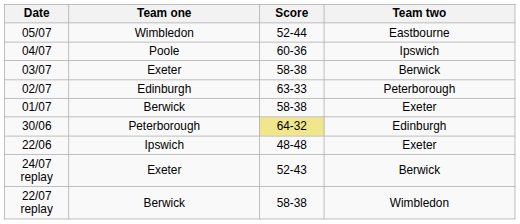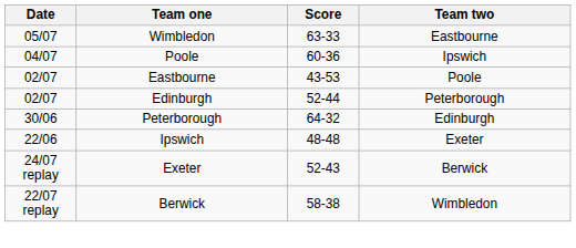 <table class="wikitable" style="text-align: center">
 <tr>
 <th width=80>Date</th>
 <th width=250>Team one</th>
 <th width=80>Score</th>
 <th width=250>Team two</th>
 </tr>
 <tr>
 <td>05/07</td>
 <td>Wimbledon</td>
-<td>52-44</td>
+<td>63-33</td>
 <td>Eastbourne</td>
 </tr>
 <tr>
 <td>04/07</td>
 <td>Poole</td>
 <td>60-36</td>
 <td>Ipswich</td>
 </tr>
 <tr>
-<td>03/07</td>
-<td>Exeter</td>
-<td>58-38</td>
-<td>Berwick</td>
+<td>02/07</td>
+<td>Eastbourne</td>
+<td>43-53</td>
+<td>Poole</td>
 </tr>
 <tr>
 <td>02/07</td>
 <td>Edinburgh</td>
-<td>63-33</td>
+<td>52-44</td>
 <td>Peterborough</td>
-</tr>
-<tr>
-<td>01/07</td>
-<td>Berwick</td>
-<td>58-38</td>
-<td>Exeter</td>
 </tr>
 <tr>
 <td>30/06</td>
 <td>Peterborough</td>
-<td style="background: khaki;">64-32</td>
+<td>64-32</td>
 <td>Edinburgh</td>
 </tr>
 <tr>
 <td>22/06</td>
 <td>Ipswich</td>
 <td>48-48</td>
 <td>Exeter</td>
 </tr>
 <tr>
 <td>24/07<br>replay</td>
 <td>Exeter</td>
 <td>52-43</td>
 <td>Berwick</td>
 </tr>
 <tr>
 <td>22/07<br>replay</td>
 <td>Berwick</td>
 <td>58-38</td>
 <td>Wimbledon</td>
 </tr>
 </table>
